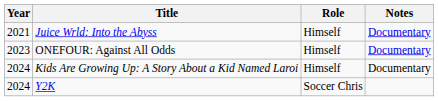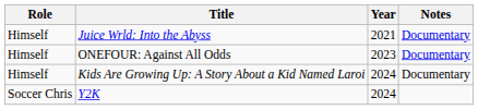 <table class="wikitable sortable">
 <tr>
+<th>Role</th>
+<th>Title</th>
 <th>Year</th>
-<th>Title</th>
-<th>Role</th>
 <th>Notes</th>
 </tr>
 <tr>
+<td>Himself</td>
+<td><em><a href='#'>Juice Wrld: Into the Abyss</a></em></td>
 <td>2021</td>
-<td><em><a href='#'>Juice Wrld: Into the Abyss</a></em></td>
-<td>Himself</td>
 <td><a href='#'>Documentary</a></td>
 </tr>
 <tr>
+<td>Himself</td>
+<td>ONEFOUR: Against All Odds</td>
 <td>2023</td>
-<td>ONEFOUR: Against All Odds</td>
-<td>Himself</td>
 <td><a href='#'>Documentary</a></td>
 </tr>
 <tr>
+<td>Himself</td>
+<td><em>Kids Are Growing Up: A Story About a Kid Named Laroi</em></td>
 <td>2024</td>
-<td><em>Kids Are Growing Up: A Story About a Kid Named Laroi</em></td>
-<td>Himself</td>
 <td>Documentary</td>
 </tr>
 <tr>
+<td>Soccer Chris</td>
+<td><em> <a href='#'>Y2K</a></em></td>
 <td>2024</td>
-<td><em> <a href='#'>Y2K</a></em></td>
-<td>Soccer Chris</td>
 <td></td>
 </tr>
 </table>
